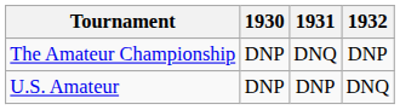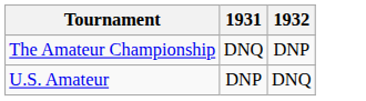 <table class="wikitable" style="font-size:95%;">
 <tr>
 <th>Tournament</th>
-<th>1930</th>
 <th>1931</th>
 <th>1932</th>
 </tr>
 <tr>
 <td><a href='#'>The Amateur Championship</a></td>
-<td align="center">DNP</td>
 <td align="center">DNQ</td>
 <td align="center">DNP</td>
 </tr>
 <tr>
 <td><a href='#'>U.S. Amateur</a></td>
 <td align="center">DNP</td>
-<td align="center">DNP</td>
 <td align="center">DNQ</td>
 </tr>
 </table>
